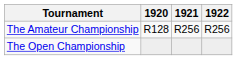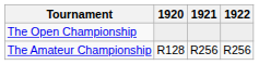 <table class="wikitable" style="font-size:95%;text-align:center;">
 <tr>
 <th>Tournament</th>
 <th>1920</th>
 <th>1921</th>
 <th>1922</th>
 </tr>
 <tr>
+<td align=left><a href='#'>The Open Championship</a></td>
+<td style="background:#eeeeee;"></td>
+<td style="background:#eeeeee;"></td>
+<td style="background:#eeeeee;"></td>
+</tr>
+<tr>
 <td align=left><a href='#'>The Amateur Championship</a></td>
 <td>R128</td>
 <td>R256</td>
 <td>R256</td>
 </tr>
-<tr>
-<td align=left><a href='#'>The Open Championship</a></td>
-<td style="background:#eeeeee;"></td>
-<td style="background:#eeeeee;"></td>
-<td style="background:#eeeeee;"></td>
-</tr>
 </table>
